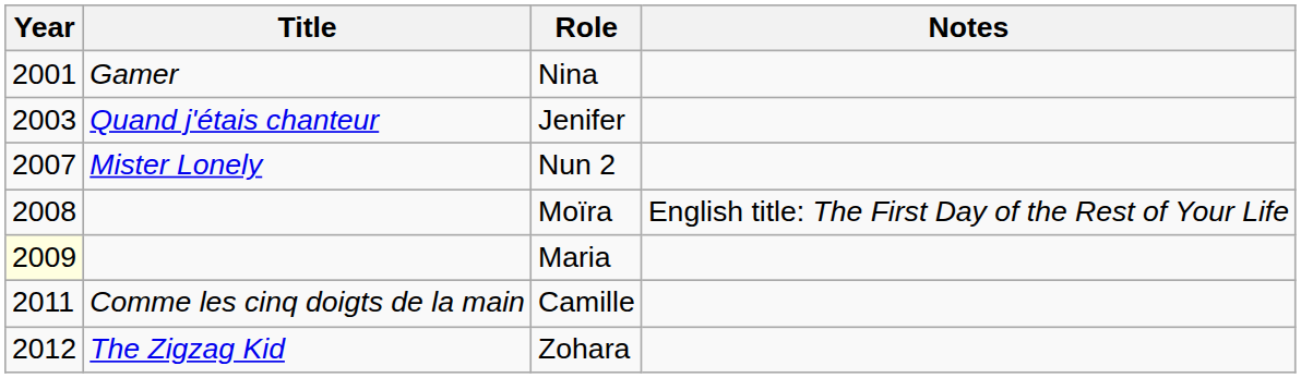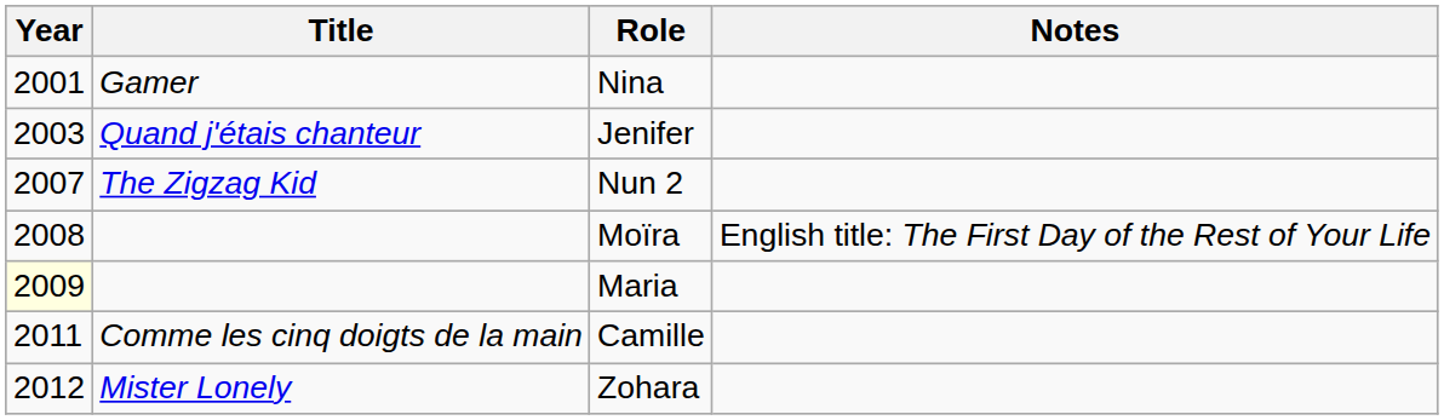 <table class="wikitable sortable">
 <tr>
 <th>Year</th>
 <th>Title</th>
 <th>Role</th>
 <th class="unsortable">Notes</th>
 </tr>
 <tr>
 <td>2001</td>
 <td><em>Gamer</em></td>
 <td>Nina</td>
 <td></td>
 </tr>
 <tr>
 <td>2003</td>
 <td><em><a href='#'>Quand j'étais chanteur</a></em></td>
 <td>Jenifer</td>
 <td></td>
 </tr>
 <tr>
 <td>2007</td>
-<td><em><a href='#'>Mister Lonely</a></em></td>
+<td><em><a href='#'>The Zigzag Kid</a></em></td>
 <td>Nun 2</td>
 <td></td>
 </tr>
 <tr>
 <td>2008</td>
 <td><em></em></td>
 <td>Moïra</td>
 <td>English title: <em>The First Day of the Rest of Your Life</em></td>
 </tr>
 <tr>
 <td style="background: lightyellow;">2009</td>
 <td><em></em></td>
 <td>Maria</td>
 <td></td>
 </tr>
 <tr>
 <td>2011</td>
 <td><em>Comme les cinq doigts de la main</em></td>
 <td>Camille</td>
 <td></td>
 </tr>
 <tr>
 <td>2012</td>
-<td><em><a href='#'>The Zigzag Kid</a></em></td>
+<td><em><a href='#'>Mister Lonely</a></em></td>
 <td>Zohara</td>
 <td></td>
 </tr>
 </table>
